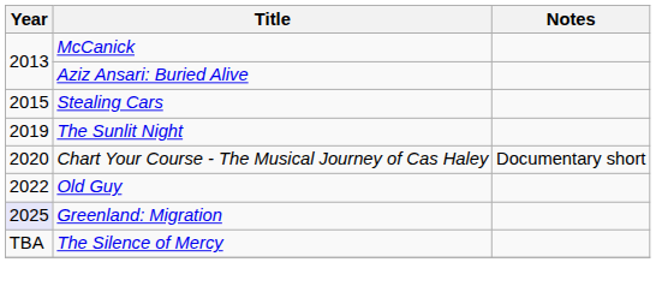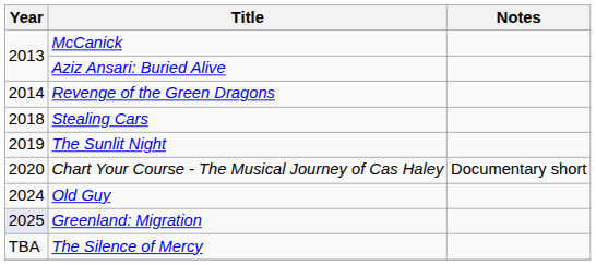 <table class="wikitable sortable">
 <tr>
 <th>Year</th>
 <th>Title</th>
 <th class="unsortable">Notes</th>
 </tr>
 <tr>
 <td rowspan="2">2013</td>
 <td><em><a href='#'>McCanick</a></em></td>
 <td></td>
 </tr>
 <tr>
 <td><em><a href='#'>Aziz Ansari: Buried Alive</a></em></td>
 <td></td>
 </tr>
 <tr>
-<td>2015</td>
+<td>2014</td>
+<td><em><a href='#'>Revenge of the Green Dragons</a></em></td>
+<td></td>
+</tr>
+<tr>
+<td>2018</td>
 <td><em><a href='#'>Stealing Cars</a></em></td>
 <td></td>
 </tr>
 <tr>
 <td>2019</td>
 <td><em><a href='#'>The Sunlit Night</a></em></td>
 <td></td>
 </tr>
 <tr>
 <td>2020</td>
 <td><em>Chart Your Course - The Musical Journey of Cas Haley</em></td>
 <td>Documentary short</td>
 </tr>
 <tr>
-<td>2022</td>
+<td>2024</td>
 <td><em><a href='#'>Old Guy</a></em></td>
 <td></td>
 </tr>
 <tr>
 <td style="background: lavender;">2025</td>
 <td><em><a href='#'>Greenland: Migration</a></em></td>
 <td></td>
 </tr>
 <tr>
 <td>TBA</td>
 <td><em><a href='#'>The Silence of Mercy</a></em></td>
 <td></td>
 </tr>
 <tr>
 </tr>
 </table>
